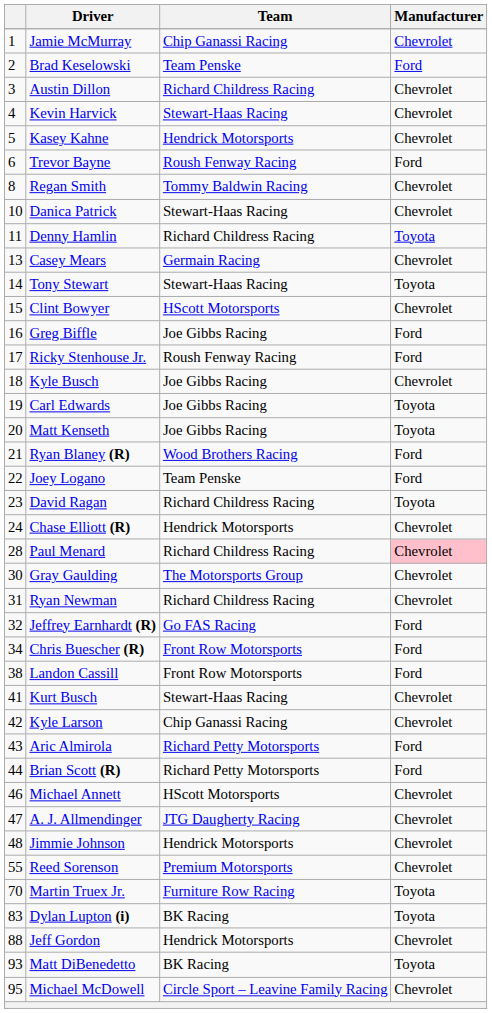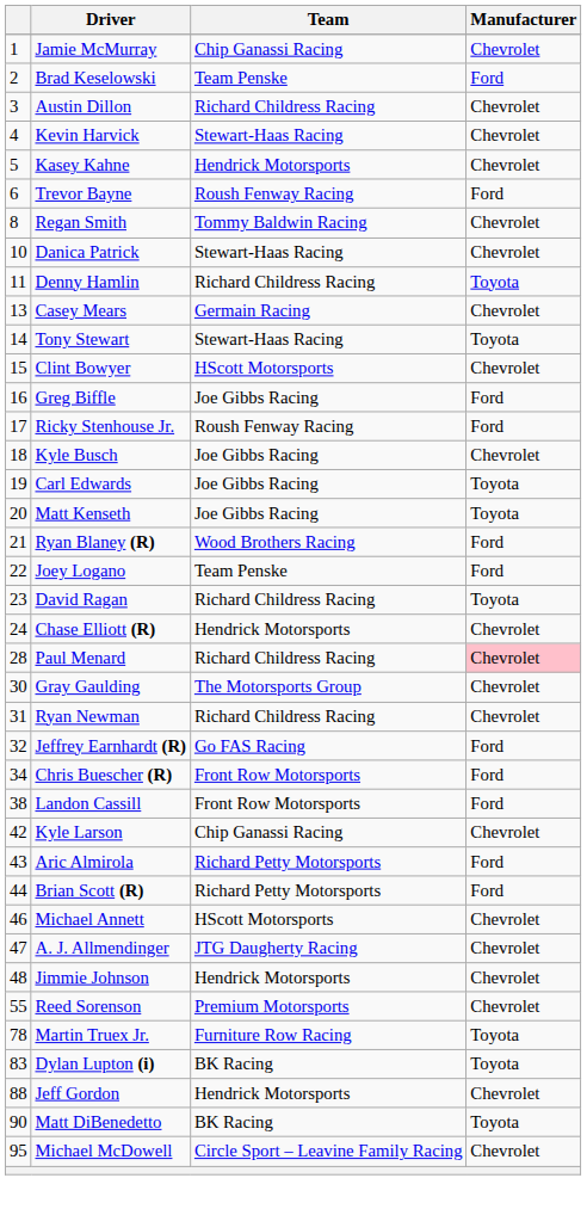 <table class="wikitable" style="font-size:95%">
 <tr>
 <th></th>
 <th>Driver</th>
 <th>Team</th>
 <th>Manufacturer</th>
 </tr>
 <tr>
 </tr>
 <tr>
 <td>1</td>
 <td><a href='#'>Jamie McMurray</a></td>
 <td><a href='#'>Chip Ganassi Racing</a></td>
 <td><a href='#'>Chevrolet</a></td>
 </tr>
 <tr>
 <td>2</td>
 <td><a href='#'>Brad Keselowski</a></td>
 <td><a href='#'>Team Penske</a></td>
 <td><a href='#'>Ford</a></td>
 </tr>
 <tr>
 <td>3</td>
 <td><a href='#'>Austin Dillon</a></td>
 <td><a href='#'>Richard Childress Racing</a></td>
 <td>Chevrolet</td>
 </tr>
 <tr>
 <td>4</td>
 <td><a href='#'>Kevin Harvick</a></td>
 <td><a href='#'>Stewart-Haas Racing</a></td>
 <td>Chevrolet</td>
 </tr>
 <tr>
 <td>5</td>
 <td><a href='#'>Kasey Kahne</a></td>
 <td><a href='#'>Hendrick Motorsports</a></td>
 <td>Chevrolet</td>
 </tr>
 <tr>
 <td>6</td>
 <td><a href='#'>Trevor Bayne</a></td>
 <td><a href='#'>Roush Fenway Racing</a></td>
 <td>Ford</td>
 </tr>
 <tr>
 <td>8</td>
 <td><a href='#'>Regan Smith</a></td>
 <td><a href='#'>Tommy Baldwin Racing</a></td>
 <td>Chevrolet</td>
 </tr>
 <tr>
 <td>10</td>
 <td><a href='#'>Danica Patrick</a></td>
 <td>Stewart-Haas Racing</td>
 <td>Chevrolet</td>
 </tr>
 <tr>
 <td>11</td>
 <td><a href='#'>Denny Hamlin</a></td>
 <td>Richard Childress Racing</td>
 <td><a href='#'>Toyota</a></td>
 </tr>
 <tr>
 <td>13</td>
 <td><a href='#'>Casey Mears</a></td>
 <td><a href='#'>Germain Racing</a></td>
 <td>Chevrolet</td>
 </tr>
 <tr>
 <td>14</td>
 <td><a href='#'>Tony Stewart</a></td>
 <td>Stewart-Haas Racing</td>
 <td>Toyota</td>
 </tr>
 <tr>
 <td>15</td>
 <td><a href='#'>Clint Bowyer</a></td>
 <td><a href='#'>HScott Motorsports</a></td>
 <td>Chevrolet</td>
 </tr>
 <tr>
 <td>16</td>
 <td><a href='#'>Greg Biffle</a></td>
 <td>Joe Gibbs Racing</td>
 <td>Ford</td>
 </tr>
 <tr>
 <td>17</td>
 <td><a href='#'>Ricky Stenhouse Jr.</a></td>
 <td>Roush Fenway Racing</td>
 <td>Ford</td>
 </tr>
 <tr>
 <td>18</td>
 <td><a href='#'>Kyle Busch</a></td>
 <td>Joe Gibbs Racing</td>
 <td>Chevrolet</td>
 </tr>
 <tr>
 <td>19</td>
 <td><a href='#'>Carl Edwards</a></td>
 <td>Joe Gibbs Racing</td>
 <td>Toyota</td>
 </tr>
 <tr>
 <td>20</td>
 <td><a href='#'>Matt Kenseth</a></td>
 <td>Joe Gibbs Racing</td>
 <td>Toyota</td>
 </tr>
 <tr>
 <td>21</td>
 <td><a href='#'>Ryan Blaney</a> <strong>(R)</strong></td>
 <td><a href='#'>Wood Brothers Racing</a></td>
 <td>Ford</td>
 </tr>
 <tr>
 <td>22</td>
 <td><a href='#'>Joey Logano</a></td>
 <td>Team Penske</td>
 <td>Ford</td>
 </tr>
 <tr>
 <td>23</td>
 <td><a href='#'>David Ragan</a></td>
 <td>Richard Childress Racing</td>
 <td>Toyota</td>
 </tr>
 <tr>
 <td>24</td>
 <td><a href='#'>Chase Elliott</a> <strong>(R)</strong></td>
 <td>Hendrick Motorsports</td>
 <td>Chevrolet</td>
 </tr>
 <tr>
 <td>28</td>
 <td><a href='#'>Paul Menard</a></td>
 <td>Richard Childress Racing</td>
 <td style="background: pink;">Chevrolet</td>
 </tr>
 <tr>
 <td>30</td>
 <td><a href='#'>Gray Gaulding</a></td>
 <td><a href='#'>The Motorsports Group</a></td>
 <td>Chevrolet</td>
 </tr>
 <tr>
 <td>31</td>
 <td><a href='#'>Ryan Newman</a></td>
 <td>Richard Childress Racing</td>
 <td>Chevrolet</td>
 </tr>
 <tr>
 <td>32</td>
 <td><a href='#'>Jeffrey Earnhardt</a> <strong>(R)</strong></td>
 <td><a href='#'>Go FAS Racing</a></td>
 <td>Ford</td>
 </tr>
 <tr>
 <td>34</td>
 <td><a href='#'>Chris Buescher</a> <strong>(R)</strong></td>
 <td><a href='#'>Front Row Motorsports</a></td>
 <td>Ford</td>
 </tr>
 <tr>
 <td>38</td>
 <td><a href='#'>Landon Cassill</a></td>
 <td>Front Row Motorsports</td>
 <td>Ford</td>
 </tr>
 <tr>
-<td>41</td>
-<td><a href='#'>Kurt Busch</a></td>
-<td>Stewart-Haas Racing</td>
-<td>Chevrolet</td>
-</tr>
-<tr>
 <td>42</td>
 <td><a href='#'>Kyle Larson</a></td>
 <td>Chip Ganassi Racing</td>
 <td>Chevrolet</td>
 </tr>
 <tr>
 <td>43</td>
 <td><a href='#'>Aric Almirola</a></td>
 <td><a href='#'>Richard Petty Motorsports</a></td>
 <td>Ford</td>
 </tr>
 <tr>
 <td>44</td>
 <td><a href='#'>Brian Scott</a> <strong>(R)</strong></td>
 <td>Richard Petty Motorsports</td>
 <td>Ford</td>
 </tr>
 <tr>
 <td>46</td>
 <td><a href='#'>Michael Annett</a></td>
 <td>HScott Motorsports</td>
 <td>Chevrolet</td>
 </tr>
 <tr>
 <td>47</td>
 <td><a href='#'>A. J. Allmendinger</a></td>
 <td><a href='#'>JTG Daugherty Racing</a></td>
 <td>Chevrolet</td>
 </tr>
 <tr>
 <td>48</td>
 <td><a href='#'>Jimmie Johnson</a></td>
 <td>Hendrick Motorsports</td>
 <td>Chevrolet</td>
 </tr>
 <tr>
 <td>55</td>
 <td><a href='#'>Reed Sorenson</a></td>
 <td><a href='#'>Premium Motorsports</a></td>
 <td>Chevrolet</td>
 </tr>
 <tr>
-<td>70</td>
+<td>78</td>
 <td><a href='#'>Martin Truex Jr.</a></td>
 <td><a href='#'>Furniture Row Racing</a></td>
 <td>Toyota</td>
 </tr>
 <tr>
 <td>83</td>
 <td><a href='#'>Dylan Lupton</a> <strong>(i)</strong></td>
 <td>BK Racing</td>
 <td>Toyota</td>
 </tr>
 <tr>
 <td>88</td>
 <td><a href='#'>Jeff Gordon</a></td>
 <td>Hendrick Motorsports</td>
 <td>Chevrolet</td>
 </tr>
 <tr>
-<td>93</td>
+<td>90</td>
 <td><a href='#'>Matt DiBenedetto</a></td>
 <td>BK Racing</td>
 <td>Toyota</td>
 </tr>
 <tr>
 <td>95</td>
 <td><a href='#'>Michael McDowell</a></td>
 <td><a href='#'>Circle Sport – Leavine Family Racing</a></td>
 <td>Chevrolet</td>
 </tr>
 <tr>
 <th colspan="4"></th>
 </tr>
 </table>
